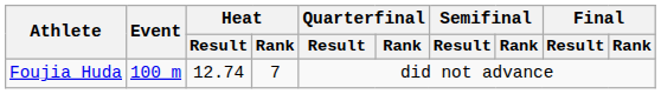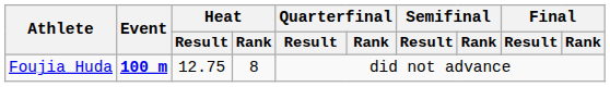 <table class=wikitable style="font-size:90%">
 <tr>
 <th rowspan="2">Athlete</th>
 <th rowspan="2">Event</th>
 <th colspan="2">Heat</th>
 <th colspan="2">Quarterfinal</th>
 <th colspan="2">Semifinal</th>
 <th colspan="2">Final</th>
 </tr>
 <tr style="font-size:95%">
 <th>Result</th>
 <th>Rank</th>
 <th>Result</th>
 <th>Rank</th>
 <th>Result</th>
 <th>Rank</th>
 <th>Result</th>
 <th>Rank</th>
 </tr>
 <tr align=center>
 <td align=left><a href='#'>Foujia Huda</a></td>
-<td align=left><a href='#'>100 m</a></td>
-<td>12.74</td>
-<td>7</td>
+<td align=left><strong><a href='#'>100 m</a></strong></td>
+<td>12.75</td>
+<td>8</td>
 <td colspan=6>did not advance</td>
 </tr>
 </table>
